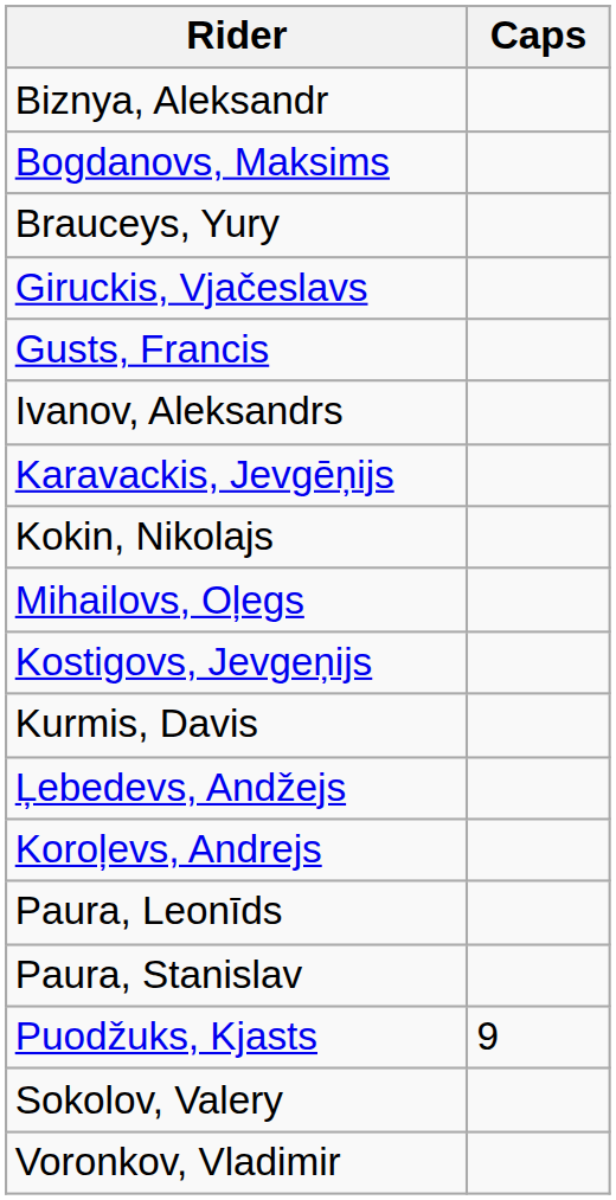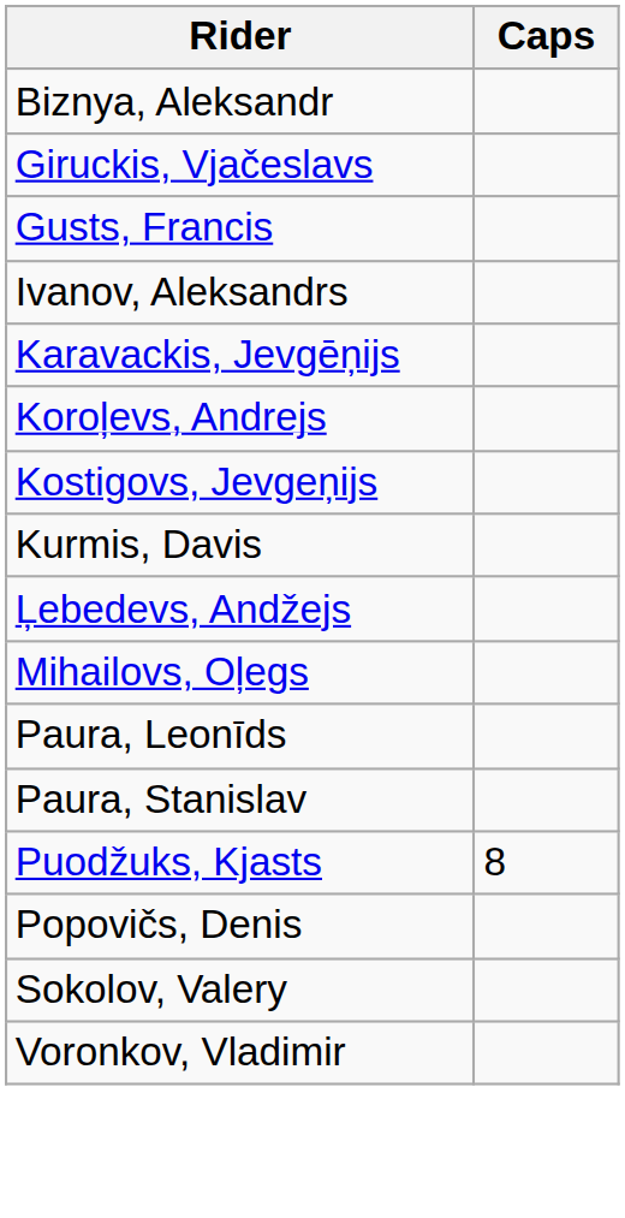 <table class="sortable wikitable">
 <tr>
 <th width="180">Rider</th>
 <th width="50">Caps</th>
 </tr>
 <tr>
 <td>Biznya, Aleksandr</td>
-<td></td>
-</tr>
-<tr>
-<td><a href='#'>Bogdanovs, Maksims</a></td>
-<td></td>
-</tr>
-<tr>
-<td>Brauceys, Yury</td>
 <td></td>
 </tr>
 <tr>
 <td><a href='#'>Giruckis, Vjačeslavs</a></td>
 <td></td>
 </tr>
 <tr>
 <td><a href='#'>Gusts, Francis</a></td>
 <td></td>
 </tr>
 <tr>
 <td>Ivanov, Aleksandrs</td>
 <td></td>
 </tr>
 <tr>
 <td><a href='#'>Karavackis, Jevgēņijs</a></td>
 </tr>
 <tr>
-<td>Kokin, Nikolajs</td>
-<td></td>
-</tr>
-<tr>
-<td><a href='#'>Mihailovs, Oļegs</a></td>
+<td><a href='#'>Koroļevs, Andrejs</a></td>
 <td></td>
 </tr>
 <tr>
 <td><a href='#'>Kostigovs, Jevgeņijs</a></td>
 <td></td>
 </tr>
 <tr>
 <td>Kurmis, Davis</td>
 <td></td>
 </tr>
 <tr>
 <td><a href='#'>Ļebedevs, Andžejs</a></td>
 <td></td>
 </tr>
 <tr>
-<td><a href='#'>Koroļevs, Andrejs</a></td>
+<td><a href='#'>Mihailovs, Oļegs</a></td>
 <td></td>
 </tr>
 <tr>
 <td>Paura, Leonīds</td>
 <td></td>
 </tr>
 <tr>
 <td>Paura, Stanislav</td>
 <td></td>
 </tr>
 <tr>
 <td><a href='#'>Puodžuks, Kjasts</a></td>
-<td>9</td>
+<td>8</td>
+</tr>
+<tr>
+<td>Popovičs, Denis</td>
+<td></td>
 </tr>
 <tr>
 <td>Sokolov, Valery</td>
 <td></td>
 </tr>
 <tr>
 <td>Voronkov, Vladimir</td>
 </tr>
 </table>
